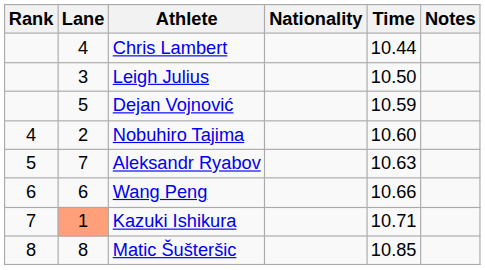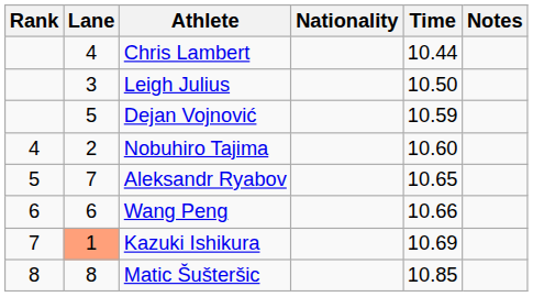 <table class="wikitable sortable" style="text-align:center">
 <tr>
 <th>Rank</th>
 <th>Lane</th>
 <th>Athlete</th>
 <th>Nationality</th>
 <th>Time</th>
 <th>Notes</th>
 </tr>
 <tr>
 <td></td>
 <td>4</td>
 <td align=left><a href='#'>Chris Lambert</a></td>
 <td align=left></td>
 <td>10.44</td>
 <td></td>
 </tr>
 <tr>
 <td></td>
 <td>3</td>
 <td align=left><a href='#'>Leigh Julius</a></td>
 <td align=left></td>
 <td>10.50</td>
 <td></td>
 </tr>
 <tr>
 <td></td>
 <td>5</td>
 <td align=left><a href='#'>Dejan Vojnović</a></td>
 <td align=left></td>
 <td>10.59</td>
 <td></td>
 </tr>
 <tr>
 <td>4</td>
 <td>2</td>
 <td align=left><a href='#'>Nobuhiro Tajima</a></td>
 <td align=left></td>
 <td>10.60</td>
 <td></td>
 </tr>
 <tr>
 <td>5</td>
 <td>7</td>
 <td align=left><a href='#'>Aleksandr Ryabov</a></td>
 <td align=left></td>
-<td>10.63</td>
+<td>10.65</td>
 <td></td>
 </tr>
 <tr>
 <td>6</td>
 <td>6</td>
 <td align=left><a href='#'>Wang Peng</a></td>
 <td align=left></td>
 <td>10.66</td>
 <td></td>
 </tr>
 <tr>
 <td>7</td>
 <td style="background: lightsalmon;">1</td>
 <td align=left><a href='#'>Kazuki Ishikura</a></td>
 <td align=left></td>
-<td>10.71</td>
+<td>10.69</td>
 <td></td>
 </tr>
 <tr>
 <td>8</td>
 <td>8</td>
 <td align=left><a href='#'>Matic Šušteršic</a></td>
 <td align=left></td>
 <td>10.85</td>
 <td></td>
 </tr>
 </table>
